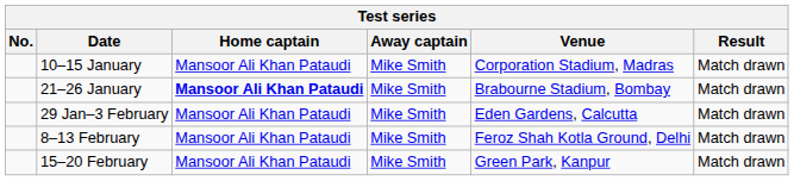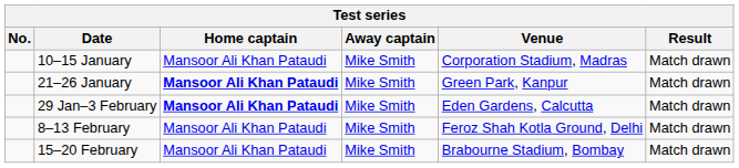 <table class="wikitable">
 <tr>
 <th colspan="9">Test series</th>
 </tr>
 <tr>
 <th>No.</th>
 <th>Date</th>
 <th>Home captain</th>
 <th>Away captain</th>
 <th>Venue</th>
 <th>Result</th>
 </tr>
 <tr>
 <td></td>
 <td>10–15 January</td>
 <td><a href='#'>Mansoor Ali Khan Pataudi</a></td>
 <td><a href='#'>Mike Smith</a></td>
 <td><a href='#'>Corporation Stadium</a>, <a href='#'>Madras</a></td>
 <td>Match drawn</td>
 </tr>
 <tr>
 <td></td>
 <td>21–26 January</td>
 <td><strong><a href='#'>Mansoor Ali Khan Pataudi</a></strong></td>
 <td><a href='#'>Mike Smith</a></td>
-<td><a href='#'>Brabourne Stadium</a>, <a href='#'>Bombay</a></td>
+<td><a href='#'>Green Park</a>, <a href='#'>Kanpur</a></td>
 <td>Match drawn</td>
 </tr>
 <tr>
 <td></td>
 <td>29 Jan–3 February</td>
-<td><a href='#'>Mansoor Ali Khan Pataudi</a></td>
+<td><strong><a href='#'>Mansoor Ali Khan Pataudi</a></strong></td>
 <td><a href='#'>Mike Smith</a></td>
 <td><a href='#'>Eden Gardens</a>, <a href='#'>Calcutta</a></td>
 <td>Match drawn</td>
 </tr>
 <tr>
 <td></td>
 <td>8–13 February</td>
 <td><a href='#'>Mansoor Ali Khan Pataudi</a></td>
 <td><a href='#'>Mike Smith</a></td>
 <td><a href='#'>Feroz Shah Kotla Ground</a>, <a href='#'>Delhi</a></td>
 <td>Match drawn</td>
 </tr>
 <tr>
 <td></td>
 <td>15–20 February</td>
 <td><a href='#'>Mansoor Ali Khan Pataudi</a></td>
 <td><a href='#'>Mike Smith</a></td>
-<td><a href='#'>Green Park</a>, <a href='#'>Kanpur</a></td>
+<td><a href='#'>Brabourne Stadium</a>, <a href='#'>Bombay</a></td>
 <td>Match drawn</td>
 </tr>
 </table>
